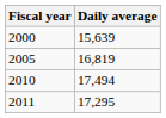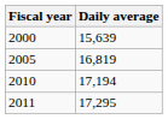 <table class="wikitable">
 <tr>
 <th>Fiscal year</th>
 <th>Daily average</th>
 </tr>
 <tr>
 <td>2000</td>
 <td>15,639</td>
 </tr>
 <tr>
 <td>2005</td>
 <td>16,819</td>
 </tr>
 <tr>
 <td>2010</td>
-<td>17,494</td>
+<td>17,194</td>
 </tr>
 <tr>
 <td>2011</td>
 <td>17,295</td>
 </tr>
 </table>
